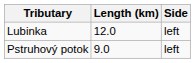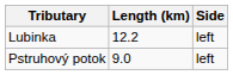 <table class="wikitable">
 <tr>
 <th>Tributary</th>
 <th>Length (km)</th>
 <th>Side</th>
 </tr>
 <tr>
 <td>Lubinka</td>
-<td>12.0</td>
+<td>12.2</td>
 <td>left</td>
 </tr>
 <tr>
 <td>Pstruhový potok</td>
 <td>9.0</td>
 <td>left</td>
 </tr>
 </table>
